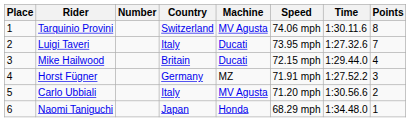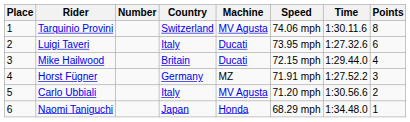 <table class="wikitable" style="font-size: 95%;">
 <tr>
 <th>Place</th>
 <th>Rider</th>
 <th>Number</th>
 <th>Country</th>
 <th>Machine</th>
 <th>Speed</th>
 <th>Time</th>
 <th>Points</th>
 </tr>
 <tr>
 <td>1</td>
 <td> <a href='#'>Tarquinio Provini</a></td>
 <td></td>
 <td><a href='#'>Switzerland</a></td>
 <td><a href='#'>MV Agusta</a></td>
 <td>74.06 mph</td>
 <td>1:30.11.6</td>
 <td>8</td>
 </tr>
 <tr>
 <td>2</td>
 <td> <a href='#'>Luigi Taveri</a></td>
 <td></td>
 <td><a href='#'>Italy</a></td>
 <td><a href='#'>Ducati</a></td>
 <td>73.95 mph</td>
 <td>1:27.32.6</td>
-<td>7</td>
+<td>6</td>
 </tr>
 <tr>
 <td>3</td>
 <td> <a href='#'>Mike Hailwood</a></td>
 <td></td>
 <td><a href='#'>Britain</a></td>
 <td><a href='#'>Ducati</a></td>
 <td>72.15 mph</td>
 <td>1:29.44.0</td>
 <td>4</td>
 </tr>
 <tr>
 <td>4</td>
 <td> <a href='#'>Horst Fügner</a></td>
 <td></td>
 <td><a href='#'>Germany</a></td>
 <td>MZ</td>
 <td>71.91 mph</td>
 <td>1:27.52.2</td>
 <td>3</td>
 </tr>
 <tr>
 <td>5</td>
 <td> <a href='#'>Carlo Ubbiali</a></td>
 <td></td>
 <td><a href='#'>Italy</a></td>
 <td><a href='#'>MV Agusta</a></td>
 <td>71.20 mph</td>
 <td>1:30.56.6</td>
 <td>2</td>
 </tr>
 <tr>
 <td>6</td>
 <td> <a href='#'>Naomi Taniguchi</a></td>
 <td></td>
 <td><a href='#'>Japan</a></td>
 <td><a href='#'>Honda</a></td>
 <td>68.29 mph</td>
 <td>1:34.48.0</td>
 <td>1</td>
 </tr>
 </table>
